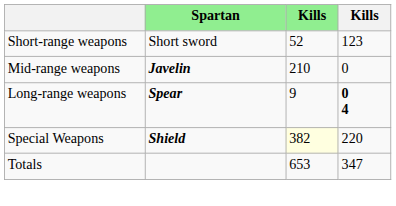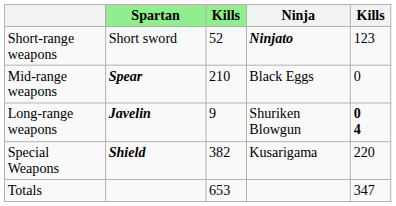 <table class="wikitable" style="text-align:left; width:440px; height:200px">
 <tr valign="top">
 <th style="width:120px;"></th>
 <th style="width:120px; background:lightgreen;">Spartan</th>
 <th style="width:40px; background:lightgreen;">Kills</th>
+<th style="width:120px;">Ninja</th>
 <th style="width:40px;">Kills</th>
 </tr>
 <tr valign="top">
 <td>Short-range weapons</td>
 <td>Short sword</td>
 <td>52</td>
+<td><strong><em>Ninjato</em></strong></td>
 <td>123</td>
 </tr>
 <tr valign="top">
 <td>Mid-range weapons</td>
-<td><strong><em>Javelin</em></strong></td>
+<td><strong><em>Spear</em></strong></td>
 <td>210</td>
+<td>Black Eggs</td>
 <td>0</td>
 </tr>
 <tr valign="top">
 <td>Long-range weapons</td>
-<td><strong><em>Spear</em></strong></td>
+<td><strong><em>Javelin</em></strong></td>
 <td>9</td>
+<td>Shuriken<br>Blowgun</td>
 <td><strong>0<br>4</strong></td>
 </tr>
 <tr valign="top">
 <td>Special Weapons</td>
 <td><strong><em>Shield</em></strong></td>
-<td style="background: lightyellow;">382</td>
+<td>382</td>
+<td>Kusarigama</td>
 <td>220</td>
 </tr>
 <tr valign="top">
 <td>Totals</td>
 <td></td>
 <td>653</td>
+<td></td>
 <td>347</td>
 </tr>
 </table>
